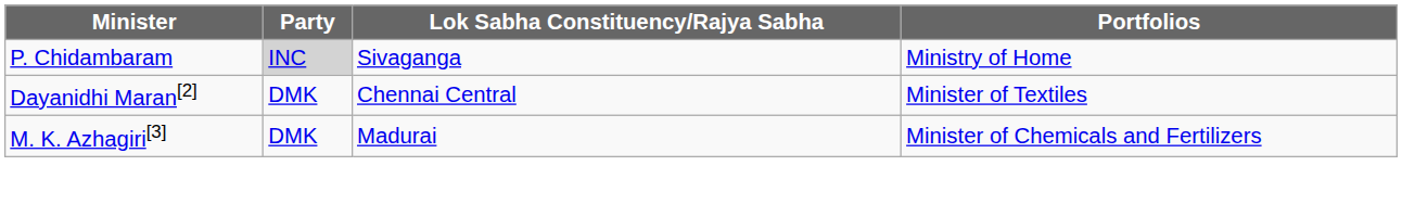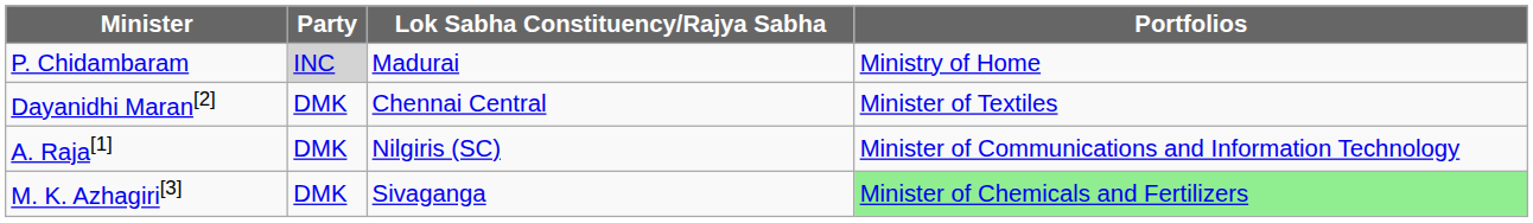 <table class="wikitable" style="width:80%; font-size:x-big; ">
 <tr>
 <th style="background:#666; color:white; width:180px;">Minister</th>
 <th style="background:#666; color:white;">Party</th>
 <th style="background:#666; color:white;">Lok Sabha Constituency/Rajya Sabha</th>
 <th style="background:#666; color:white;">Portfolios</th>
 </tr>
 <tr>
 <td><a href='#'>P. Chidambaram</a></td>
 <td style="background: lightgrey;"><a href='#'>INC</a></td>
-<td><a href='#'>Sivaganga</a></td>
+<td><a href='#'>Madurai</a></td>
 <td><a href='#'>Ministry of Home</a></td>
 </tr>
 <tr>
 <td><a href='#'>Dayanidhi Maran</a><sup>[2]</sup></td>
 <td><a href='#'>DMK</a></td>
 <td><a href='#'>Chennai Central</a></td>
 <td><a href='#'>Minister of Textiles</a></td>
 </tr>
 <tr>
+<td><a href='#'>A. Raja</a><sup>[1]</sup></td>
+<td><a href='#'>DMK</a></td>
+<td><a href='#'>Nilgiris (SC)</a></td>
+<td><a href='#'>Minister of Communications and Information Technology</a></td>
+</tr>
+<tr>
 <td><a href='#'>M. K. Azhagiri</a><sup>[3]</sup></td>
 <td><a href='#'>DMK</a></td>
-<td><a href='#'>Madurai</a></td>
-<td><a href='#'>Minister of Chemicals and Fertilizers</a></td>
+<td><a href='#'>Sivaganga</a></td>
+<td style="background: lightgreen;"><a href='#'>Minister of Chemicals and Fertilizers</a></td>
 </tr>
 </table>
